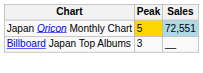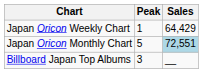 <table class="wikitable sortable">
 <tr>
 <th>Chart</th>
 <th>Peak</th>
 <th>Sales</th>
 </tr>
 <tr>
+<td>Japan <em><a href='#'>Oricon</a></em> Weekly Chart</td>
+<td>1</td>
+<td>64,429</td>
+</tr>
+<tr>
 <td>Japan <em><a href='#'>Oricon</a></em> Monthly Chart</td>
-<td style="background: gold;">5</td>
+<td>5</td>
 <td style="background: lightblue;">72,551</td>
 </tr>
 <tr>
 <td><a href='#'>Billboard</a> Japan Top Albums</td>
 <td>3</td>
 <td>__</td>
 </tr>
 </table>
